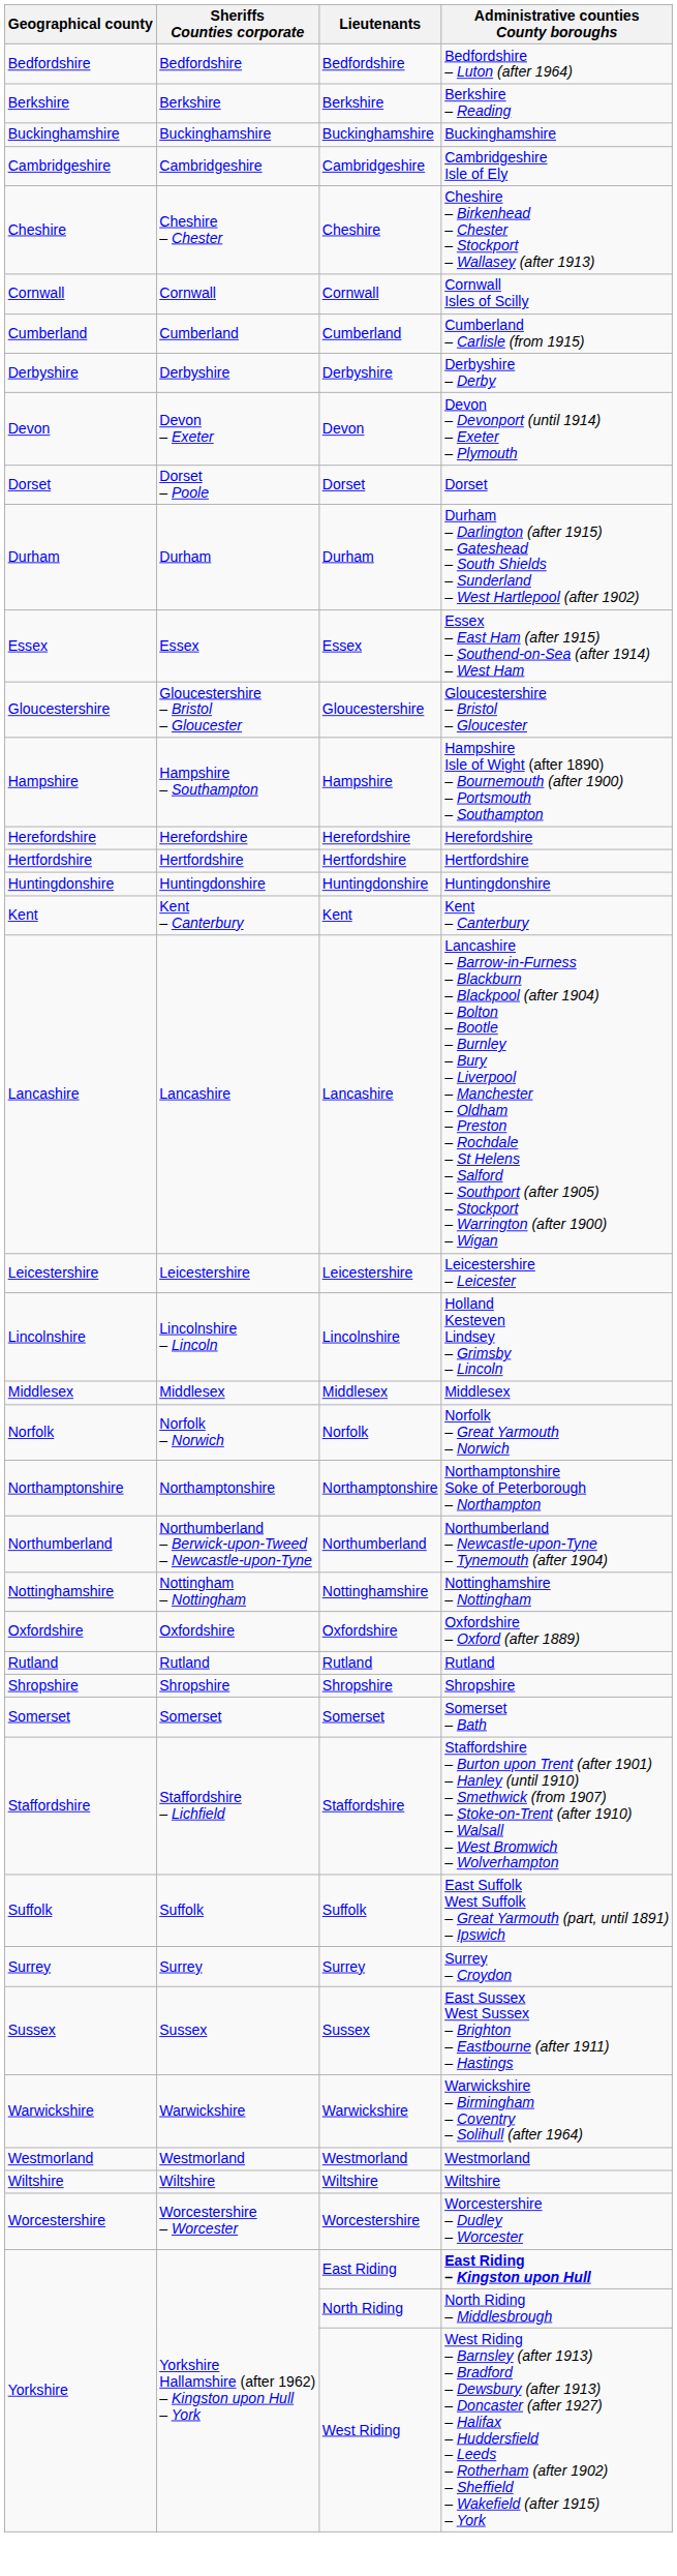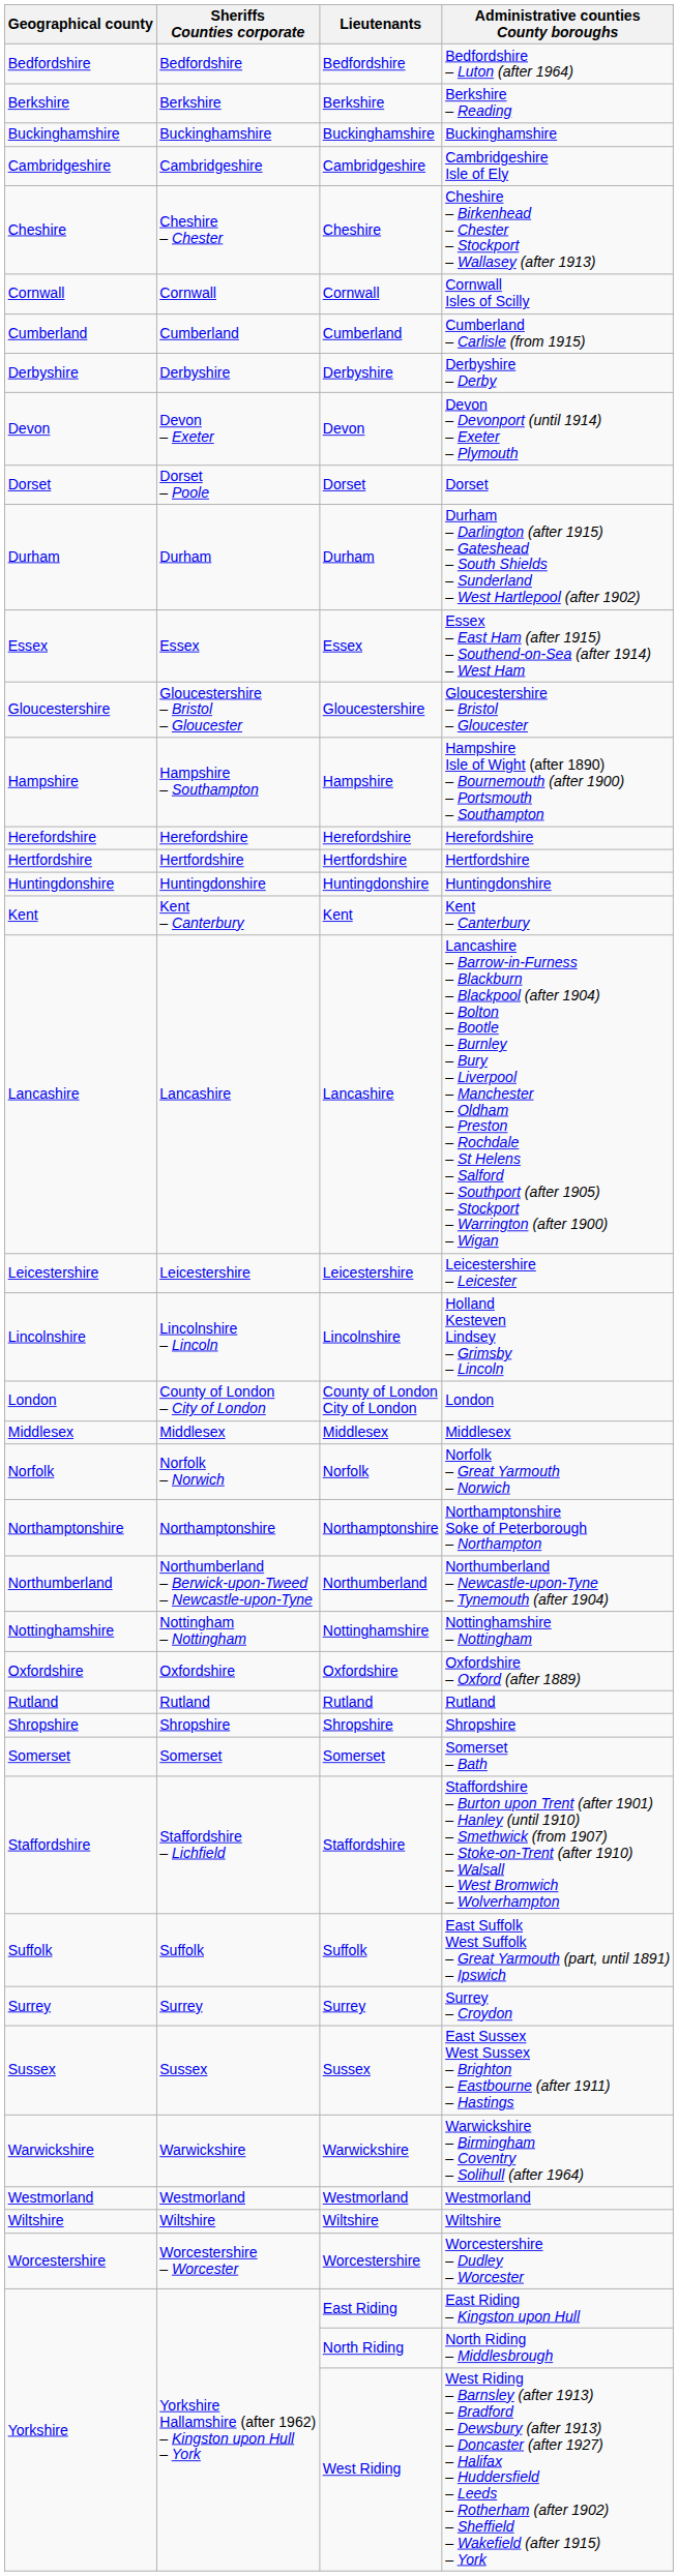 <table class="wikitable sticky-header">
 <tr>
 <th>Geographical county</th>
 <th>Sheriffs<br><em>Counties corporate</em></th>
 <th>Lieutenants</th>
 <th>Administrative counties<br><em>County boroughs</em></th>
 </tr>
 <tr>
 <td><a href='#'>Bedfordshire</a></td>
 <td><a href='#'>Bedfordshire</a></td>
 <td><a href='#'>Bedfordshire</a></td>
 <td><a href='#'>Bedfordshire</a><br><em>– <a href='#'>Luton</a> (after 1964)</em></td>
 </tr>
 <tr>
 <td><a href='#'>Berkshire</a></td>
 <td><a href='#'>Berkshire</a></td>
 <td><a href='#'>Berkshire</a></td>
 <td><a href='#'>Berkshire</a><br><em>– <a href='#'>Reading</a></em></td>
 </tr>
 <tr>
 <td><a href='#'>Buckinghamshire</a></td>
 <td><a href='#'>Buckinghamshire</a></td>
 <td><a href='#'>Buckinghamshire</a></td>
 <td><a href='#'>Buckinghamshire</a></td>
 </tr>
 <tr>
 <td><a href='#'>Cambridgeshire</a></td>
 <td><a href='#'>Cambridgeshire</a></td>
 <td><a href='#'>Cambridgeshire</a></td>
 <td><a href='#'>Cambridgeshire</a><br><a href='#'>Isle of Ely</a></td>
 </tr>
 <tr>
 <td><a href='#'>Cheshire</a></td>
 <td><a href='#'>Cheshire</a><br><em>– <a href='#'>Chester</a></em></td>
 <td><a href='#'>Cheshire</a></td>
 <td><a href='#'>Cheshire</a><br><em>– <a href='#'>Birkenhead</a></em><br><em>– <a href='#'>Chester</a></em><br><em>– <a href='#'>Stockport</a></em><br><em>– <a href='#'>Wallasey</a> (after 1913)</em></td>
 </tr>
 <tr>
 <td><a href='#'>Cornwall</a></td>
 <td><a href='#'>Cornwall</a></td>
 <td><a href='#'>Cornwall</a></td>
 <td><a href='#'>Cornwall</a><br><a href='#'>Isles of Scilly</a></td>
 </tr>
 <tr>
 <td><a href='#'>Cumberland</a></td>
 <td><a href='#'>Cumberland</a></td>
 <td><a href='#'>Cumberland</a></td>
 <td><a href='#'>Cumberland</a><br><em>– <a href='#'>Carlisle</a> (from 1915)</em></td>
 </tr>
 <tr>
 <td><a href='#'>Derbyshire</a></td>
 <td><a href='#'>Derbyshire</a></td>
 <td><a href='#'>Derbyshire</a></td>
 <td><a href='#'>Derbyshire</a><br><em>– <a href='#'>Derby</a></em></td>
 </tr>
 <tr>
 <td><a href='#'>Devon</a></td>
 <td><a href='#'>Devon</a><br><em>– <a href='#'>Exeter</a></em></td>
 <td><a href='#'>Devon</a></td>
 <td><a href='#'>Devon</a><br><em>– <a href='#'>Devonport</a> (until 1914)<br>– <a href='#'>Exeter</a><br>– <a href='#'>Plymouth</a></em></td>
 </tr>
 <tr>
 <td><a href='#'>Dorset</a></td>
 <td><a href='#'>Dorset</a><br><em>– <a href='#'>Poole</a></em></td>
 <td><a href='#'>Dorset</a></td>
 <td><a href='#'>Dorset</a></td>
 </tr>
 <tr>
 <td><a href='#'>Durham</a></td>
 <td><a href='#'>Durham</a></td>
 <td><a href='#'>Durham</a></td>
 <td><a href='#'>Durham</a><br><em>– <a href='#'>Darlington</a> (after 1915)<br>– <a href='#'>Gateshead</a><br>– <a href='#'>South Shields</a><br>– <a href='#'>Sunderland</a><br>– <a href='#'>West Hartlepool</a> (after 1902)</em></td>
 </tr>
 <tr>
 <td><a href='#'>Essex</a></td>
 <td><a href='#'>Essex</a></td>
 <td><a href='#'>Essex</a></td>
 <td><a href='#'>Essex</a><br><em>– <a href='#'>East Ham</a> (after 1915)<br>– <a href='#'>Southend-on-Sea</a> (after 1914)<br>– <a href='#'>West Ham</a></em></td>
 </tr>
 <tr>
 <td><a href='#'>Gloucestershire</a></td>
 <td><a href='#'>Gloucestershire</a><br><em>– <a href='#'>Bristol</a><br>– <a href='#'>Gloucester</a></em></td>
 <td><a href='#'>Gloucestershire</a></td>
 <td><a href='#'>Gloucestershire</a><br><em>– <a href='#'>Bristol</a><br>– <a href='#'>Gloucester</a></em></td>
 </tr>
 <tr>
 <td><a href='#'>Hampshire</a></td>
 <td><a href='#'>Hampshire</a><br><em>– <a href='#'>Southampton</a></em></td>
 <td><a href='#'>Hampshire</a></td>
 <td><a href='#'>Hampshire</a><br><a href='#'>Isle of Wight</a> (after 1890)<br><em>– <a href='#'>Bournemouth</a> (after 1900)<br>– <a href='#'>Portsmouth</a><br>– <a href='#'>Southampton</a></em></td>
 </tr>
 <tr>
 <td><a href='#'>Herefordshire</a></td>
 <td><a href='#'>Herefordshire</a></td>
 <td><a href='#'>Herefordshire</a></td>
 <td><a href='#'>Herefordshire</a></td>
 </tr>
 <tr>
 <td><a href='#'>Hertfordshire</a></td>
 <td><a href='#'>Hertfordshire</a></td>
 <td><a href='#'>Hertfordshire</a></td>
 <td><a href='#'>Hertfordshire</a></td>
 </tr>
 <tr>
 <td><a href='#'>Huntingdonshire</a></td>
 <td><a href='#'>Huntingdonshire</a></td>
 <td><a href='#'>Huntingdonshire</a></td>
 <td><a href='#'>Huntingdonshire</a></td>
 </tr>
 <tr>
 <td><a href='#'>Kent</a></td>
 <td><a href='#'>Kent</a><br><em>– <a href='#'>Canterbury</a></em></td>
 <td><a href='#'>Kent</a></td>
 <td><a href='#'>Kent</a><br><em>– <a href='#'>Canterbury</a></em></td>
 </tr>
 <tr>
 <td><a href='#'>Lancashire</a></td>
 <td><a href='#'>Lancashire</a></td>
 <td><a href='#'>Lancashire</a></td>
 <td><a href='#'>Lancashire</a><br><em>– <a href='#'>Barrow-in-Furness</a><br>– <a href='#'>Blackburn</a><br>– <a href='#'>Blackpool</a> (after 1904)<br>– <a href='#'>Bolton</a><br>– <a href='#'>Bootle</a><br>– <a href='#'>Burnley</a><br>– <a href='#'>Bury</a><br>– <a href='#'>Liverpool</a><br>– <a href='#'>Manchester</a><br>– <a href='#'>Oldham</a><br>– <a href='#'>Preston</a><br>– <a href='#'>Rochdale</a><br>– <a href='#'>St Helens</a><br>– <a href='#'>Salford</a><br>– <a href='#'>Southport</a> (after 1905)<br>– <a href='#'>Stockport</a><br>– <a href='#'>Warrington</a> (after 1900)<br>– <a href='#'>Wigan</a></em></td>
 </tr>
 <tr>
 <td><a href='#'>Leicestershire</a></td>
 <td><a href='#'>Leicestershire</a></td>
 <td><a href='#'>Leicestershire</a></td>
 <td><a href='#'>Leicestershire</a><br><em>– <a href='#'>Leicester</a></em></td>
 </tr>
 <tr>
 <td><a href='#'>Lincolnshire</a></td>
 <td><a href='#'>Lincolnshire</a><br><em>– <a href='#'>Lincoln</a></em></td>
 <td><a href='#'>Lincolnshire</a></td>
 <td><a href='#'>Holland</a><br><a href='#'>Kesteven</a><br><a href='#'>Lindsey</a><br><em>– <a href='#'>Grimsby</a><br>– <a href='#'>Lincoln</a></em></td>
 </tr>
 <tr>
+<td><a href='#'>London</a></td>
+<td><a href='#'>County of London</a><br><em>– <a href='#'>City of London</a></em></td>
+<td><a href='#'>County of London</a><br><a href='#'>City of London</a></td>
+<td><a href='#'>London</a></td>
+</tr>
+<tr>
 <td><a href='#'>Middlesex</a></td>
 <td><a href='#'>Middlesex</a></td>
 <td><a href='#'>Middlesex</a></td>
 <td><a href='#'>Middlesex</a></td>
 </tr>
 <tr>
 <td><a href='#'>Norfolk</a></td>
 <td><a href='#'>Norfolk</a><br><em>– <a href='#'>Norwich</a></em></td>
 <td><a href='#'>Norfolk</a></td>
 <td><a href='#'>Norfolk</a><br><em>– <a href='#'>Great Yarmouth</a></em><br><em>– <a href='#'>Norwich</a></em></td>
 </tr>
 <tr>
 <td><a href='#'>Northamptonshire</a></td>
 <td><a href='#'>Northamptonshire</a></td>
 <td><a href='#'>Northamptonshire</a></td>
 <td><a href='#'>Northamptonshire</a><br><a href='#'>Soke of Peterborough</a><br><em>– <a href='#'>Northampton</a></em></td>
 </tr>
 <tr>
 <td><a href='#'>Northumberland</a></td>
 <td><a href='#'>Northumberland</a><br><em>– <a href='#'>Berwick-upon-Tweed</a><br>– <a href='#'>Newcastle-upon-Tyne</a></em></td>
 <td><a href='#'>Northumberland</a></td>
 <td><a href='#'>Northumberland</a><br><em>– <a href='#'>Newcastle-upon-Tyne</a><br>– <a href='#'>Tynemouth</a> (after 1904)</em></td>
 </tr>
 <tr>
 <td><a href='#'>Nottinghamshire</a></td>
 <td><a href='#'>Nottingham</a><br><em>– <a href='#'>Nottingham</a></em></td>
 <td><a href='#'>Nottinghamshire</a></td>
 <td><a href='#'>Nottinghamshire</a><br><em>– <a href='#'>Nottingham</a></em></td>
 </tr>
 <tr>
 <td><a href='#'>Oxfordshire</a></td>
 <td><a href='#'>Oxfordshire</a></td>
 <td><a href='#'>Oxfordshire</a></td>
 <td><a href='#'>Oxfordshire</a><br><em>– <a href='#'>Oxford</a> (after 1889)</em></td>
 </tr>
 <tr>
 <td><a href='#'>Rutland</a></td>
 <td><a href='#'>Rutland</a></td>
 <td><a href='#'>Rutland</a></td>
 <td><a href='#'>Rutland</a></td>
 </tr>
 <tr>
 <td><a href='#'>Shropshire</a></td>
 <td><a href='#'>Shropshire</a></td>
 <td><a href='#'>Shropshire</a></td>
 <td><a href='#'>Shropshire</a></td>
 </tr>
 <tr>
 <td><a href='#'>Somerset</a></td>
 <td><a href='#'>Somerset</a></td>
 <td><a href='#'>Somerset</a></td>
 <td><a href='#'>Somerset</a><br><em>– <a href='#'>Bath</a></em></td>
 </tr>
 <tr>
 <td><a href='#'>Staffordshire</a></td>
 <td><a href='#'>Staffordshire</a><br><em>– <a href='#'>Lichfield</a></em></td>
 <td><a href='#'>Staffordshire</a></td>
 <td><a href='#'>Staffordshire</a><br><em>– <a href='#'>Burton upon Trent</a> (after 1901)<br>– <a href='#'>Hanley</a> (until 1910)<br>– <a href='#'>Smethwick</a> (from 1907)<br>– <a href='#'>Stoke-on-Trent</a> (after 1910)<br>– <a href='#'>Walsall</a><br>– <a href='#'>West Bromwich</a><br>– <a href='#'>Wolverhampton</a></em></td>
 </tr>
 <tr>
 <td><a href='#'>Suffolk</a></td>
 <td><a href='#'>Suffolk</a></td>
 <td><a href='#'>Suffolk</a></td>
 <td><a href='#'>East Suffolk</a><br><a href='#'>West Suffolk</a><br><em>– <a href='#'>Great Yarmouth</a> (part, until 1891)<br>– <a href='#'>Ipswich</a></em></td>
 </tr>
 <tr>
 <td><a href='#'>Surrey</a></td>
 <td><a href='#'>Surrey</a></td>
 <td><a href='#'>Surrey</a></td>
 <td><a href='#'>Surrey</a><br><em>– <a href='#'>Croydon</a></em></td>
 </tr>
 <tr>
 <td><a href='#'>Sussex</a></td>
 <td><a href='#'>Sussex</a></td>
 <td><a href='#'>Sussex</a></td>
 <td><a href='#'>East Sussex</a><br><a href='#'>West Sussex</a><br><em>– <a href='#'>Brighton</a><br>– <a href='#'>Eastbourne</a> (after 1911)<br>– <a href='#'>Hastings</a></em></td>
 </tr>
 <tr>
 <td><a href='#'>Warwickshire</a></td>
 <td><a href='#'>Warwickshire</a></td>
 <td><a href='#'>Warwickshire</a></td>
 <td><a href='#'>Warwickshire</a><br><em>– <a href='#'>Birmingham</a><br>– <a href='#'>Coventry</a><br>– <a href='#'>Solihull</a> (after 1964)</em></td>
 </tr>
 <tr>
 <td><a href='#'>Westmorland</a></td>
 <td><a href='#'>Westmorland</a></td>
 <td><a href='#'>Westmorland</a></td>
 <td><a href='#'>Westmorland</a></td>
 </tr>
 <tr>
 <td><a href='#'>Wiltshire</a></td>
 <td><a href='#'>Wiltshire</a><br></td>
 <td><a href='#'>Wiltshire</a></td>
 <td><a href='#'>Wiltshire</a></td>
 </tr>
 <tr>
 <td><a href='#'>Worcestershire</a></td>
 <td><a href='#'>Worcestershire</a><br><em>– <a href='#'>Worcester</a></em></td>
 <td><a href='#'>Worcestershire</a></td>
 <td><a href='#'>Worcestershire</a><br><em>– <a href='#'>Dudley</a><br>– <a href='#'>Worcester</a></em></td>
 </tr>
 <tr>
 <td rowspan=3><a href='#'>Yorkshire</a></td>
 <td rowspan=3><a href='#'>Yorkshire</a><br><a href='#'>Hallamshire</a> (after 1962)<br><em>– <a href='#'>Kingston upon Hull</a><br>– <a href='#'>York</a></em></td>
 <td><a href='#'>East Riding</a></td>
-<td><strong><a href='#'>East Riding</a><br><em>– <a href='#'>Kingston upon Hull</a></em></strong></td>
+<td><a href='#'>East Riding</a><br><em>– <a href='#'>Kingston upon Hull</a></em></td>
 </tr>
 <tr>
 <td><a href='#'>North Riding</a></td>
 <td><a href='#'>North Riding</a><br><em>– <a href='#'>Middlesbrough</a></em></td>
 </tr>
 <tr>
 <td><a href='#'>West Riding</a></td>
 <td><a href='#'>West Riding</a><br><em>– <a href='#'>Barnsley</a> (after 1913)<br>– <a href='#'>Bradford</a><br>– <a href='#'>Dewsbury</a> (after 1913)<br>– <a href='#'>Doncaster</a> (after 1927)<br>– <a href='#'>Halifax</a><br>– <a href='#'>Huddersfield</a><br>– <a href='#'>Leeds</a><br>– <a href='#'>Rotherham</a> (after 1902)<br>– <a href='#'>Sheffield</a><br>– <a href='#'>Wakefield</a> (after 1915)<br>– <a href='#'>York</a></em></td>
 </tr>
 </table>
